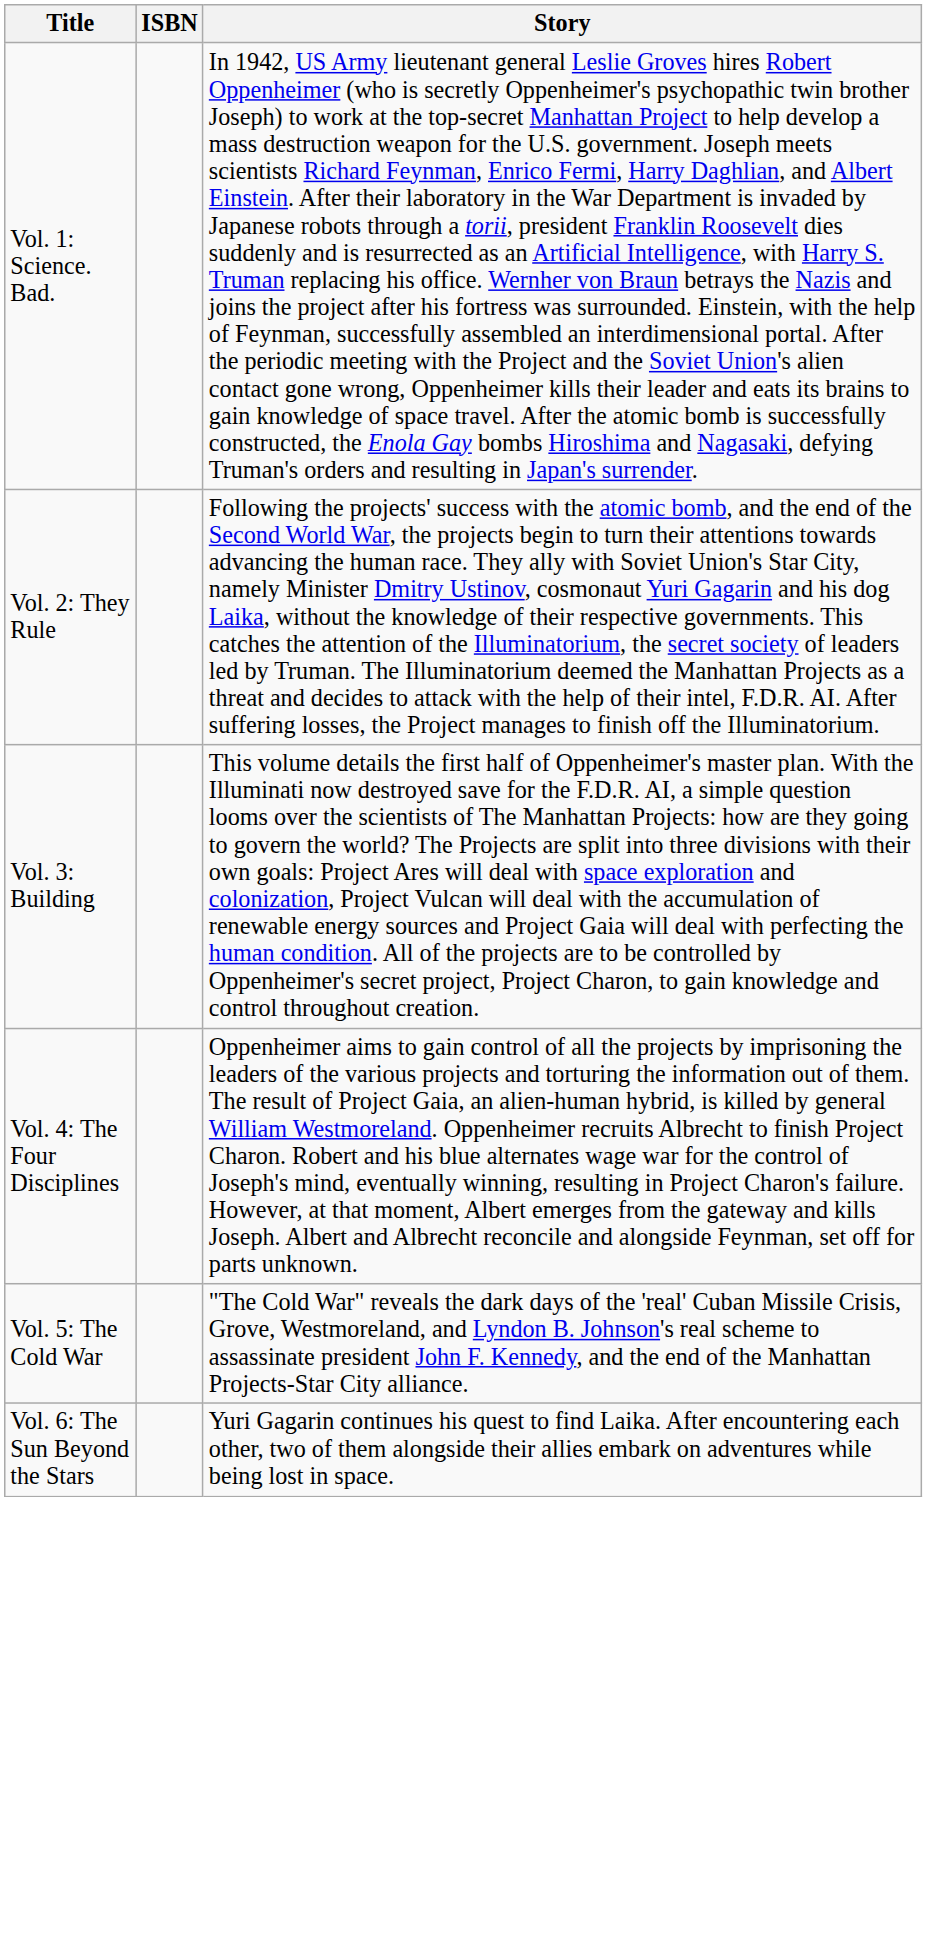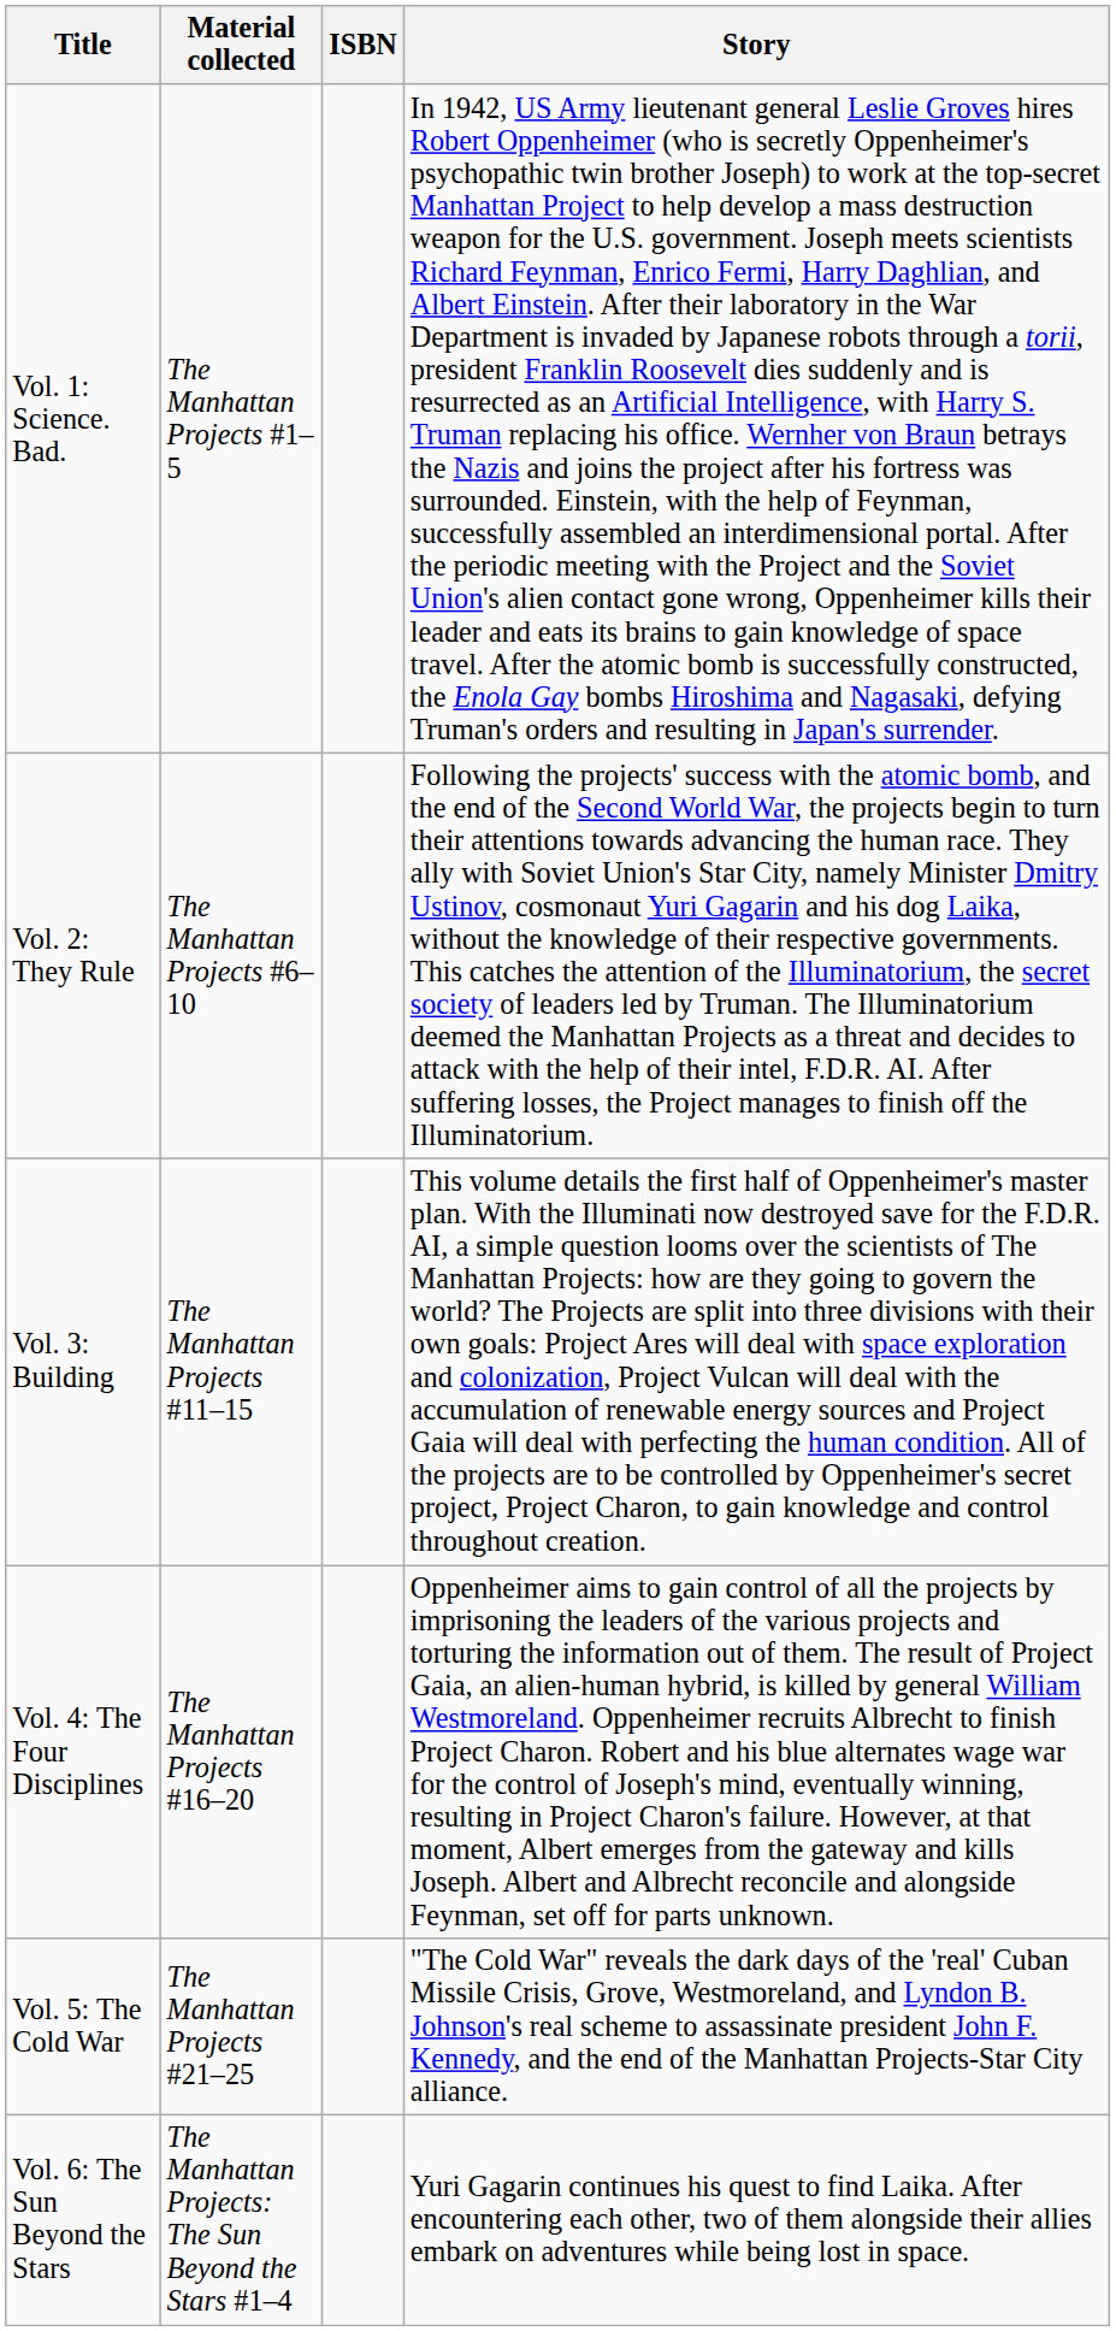 <table class="wikitable">
 <tr>
 <th>Title</th>
+<th>Material collected</th>
 <th>ISBN</th>
 <th>Story</th>
 </tr>
 <tr>
 <td>Vol. 1: Science. Bad.</td>
+<td><em>The Manhattan Projects</em> #1–5</td>
 <td></td>
 <td>In 1942, <a href='#'>US Army</a> lieutenant general <a href='#'>Leslie Groves</a> hires <a href='#'>Robert Oppenheimer</a> (who is secretly Oppenheimer's psychopathic twin brother Joseph) to work at the top-secret <a href='#'>Manhattan Project</a> to help develop a mass destruction weapon for the U.S. government. Joseph meets scientists <a href='#'>Richard Feynman</a>, <a href='#'>Enrico Fermi</a>, <a href='#'>Harry Daghlian</a>, and <a href='#'>Albert Einstein</a>. After their laboratory in the War Department is invaded by Japanese robots through a <em><a href='#'>torii</a></em>, president <a href='#'>Franklin Roosevelt</a> dies suddenly and is resurrected as an <a href='#'>Artificial Intelligence</a>, with <a href='#'>Harry S. Truman</a> replacing his office. <a href='#'>Wernher von Braun</a> betrays the <a href='#'>Nazis</a> and joins the project after his fortress was surrounded. Einstein, with the help of Feynman, successfully assembled an interdimensional portal. After the periodic meeting with the Project and the <a href='#'>Soviet Union</a>'s alien contact gone wrong, Oppenheimer kills their leader and eats its brains to gain knowledge of space travel. After the atomic bomb is successfully constructed, the <em><a href='#'>Enola Gay</a></em> bombs <a href='#'>Hiroshima</a> and <a href='#'>Nagasaki</a>, defying Truman's orders and resulting in <a href='#'>Japan's surrender</a>.</td>
 </tr>
 <tr>
 <td>Vol. 2: They Rule</td>
+<td><em> The Manhattan Projects</em> #6–10</td>
 <td></td>
 <td>Following the projects' success with the <a href='#'>atomic bomb</a>, and the end of the <a href='#'>Second World War</a>, the projects begin to turn their attentions towards advancing the human race. They ally with Soviet Union's Star City, namely Minister <a href='#'>Dmitry Ustinov</a>, cosmonaut <a href='#'>Yuri Gagarin</a> and his dog <a href='#'>Laika</a>, without the knowledge of their respective governments. This catches the attention of the <a href='#'>Illuminatorium</a>, the <a href='#'>secret society</a> of leaders led by Truman. The Illuminatorium deemed the Manhattan Projects as a threat and decides to attack with the help of their intel, F.D.R. AI. After suffering losses, the Project manages to finish off the Illuminatorium.</td>
 </tr>
 <tr>
 <td>Vol. 3: Building</td>
+<td><em>The Manhattan Projects</em> #11–15</td>
 <td></td>
 <td>This volume details the first half of Oppenheimer's master plan. With the Illuminati now destroyed save for the F.D.R. AI, a simple question looms over the scientists of The Manhattan Projects: how are they going to govern the world? The Projects are split into three divisions with their own goals: Project Ares will deal with <a href='#'>space exploration</a> and <a href='#'>colonization</a>, Project Vulcan will deal with the accumulation of renewable energy sources and Project Gaia will deal with perfecting the <a href='#'>human condition</a>. All of the projects are to be controlled by Oppenheimer's secret project, Project Charon, to gain knowledge and control throughout creation.</td>
 </tr>
 <tr>
 <td>Vol. 4: The Four Disciplines</td>
+<td><em>The Manhattan Projects</em> #16–20</td>
 <td></td>
 <td>Oppenheimer aims to gain control of all the projects by imprisoning the leaders of the various projects and torturing the information out of them. The result of Project Gaia, an alien-human hybrid, is killed by general <a href='#'>William Westmoreland</a>. Oppenheimer recruits Albrecht to finish Project Charon. Robert and his blue alternates wage war for the control of Joseph's mind, eventually winning, resulting in Project Charon's failure. However, at that moment, Albert emerges from the gateway and kills Joseph.  Albert and Albrecht reconcile and alongside Feynman, set off for parts unknown.</td>
 </tr>
 <tr>
 <td>Vol. 5: The Cold War</td>
+<td><em>The Manhattan Projects</em> #21–25</td>
 <td></td>
 <td>"The Cold War" reveals the dark days of the 'real' Cuban Missile Crisis, Grove, Westmoreland, and <a href='#'>Lyndon B. Johnson</a>'s real scheme to assassinate president <a href='#'>John F. Kennedy</a>, and the end of the Manhattan Projects-Star City alliance.</td>
 </tr>
 <tr>
 <td>Vol. 6: The Sun Beyond the Stars</td>
+<td><em>The Manhattan Projects: The Sun Beyond the Stars</em> #1–4</td>
 <td></td>
 <td>Yuri Gagarin continues his quest to find Laika. After encountering each other, two of them alongside their allies embark on adventures while being lost in space.</td>
 </tr>
 </table>
